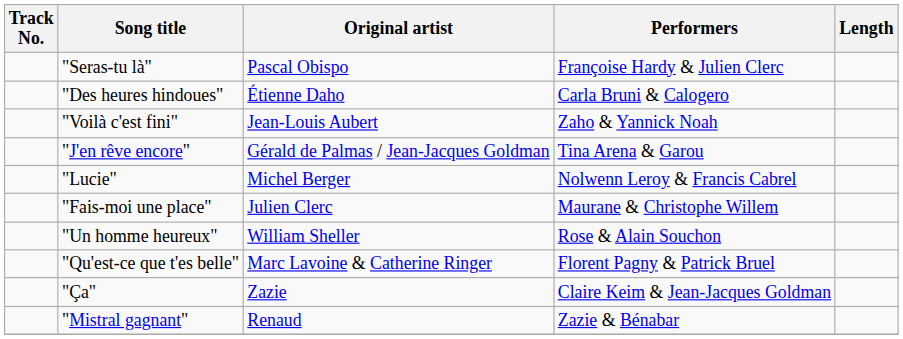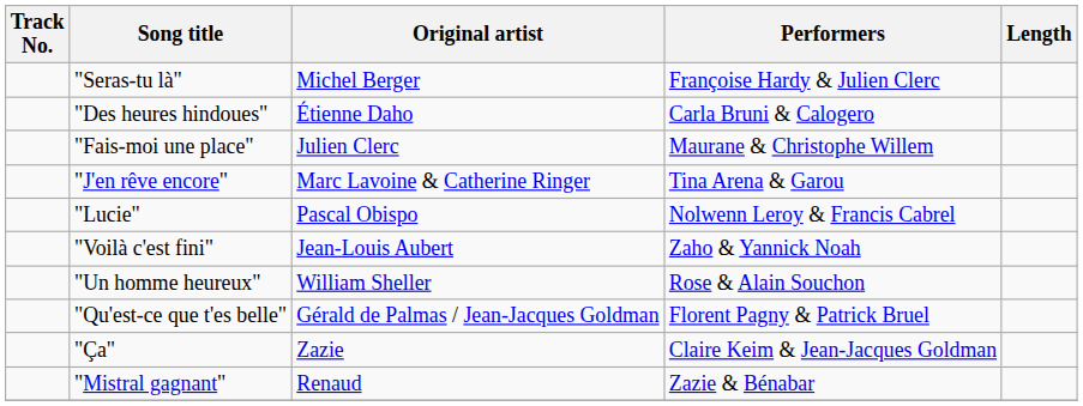 <table class="wikitable">
 <tr>
 <th>Track <br>No.</th>
 <th><strong>Song title</strong></th>
 <th>Original artist</th>
 <th><strong>Performers</strong></th>
 <th>Length</th>
 </tr>
 <tr>
 <td></td>
 <td>"Seras-tu là"</td>
-<td><a href='#'>Pascal Obispo</a></td>
+<td><a href='#'>Michel Berger</a></td>
 <td><a href='#'>Françoise Hardy</a> & <a href='#'>Julien Clerc</a></td>
 <td></td>
 </tr>
 <tr>
 <td></td>
 <td>"Des heures hindoues"</td>
 <td><a href='#'>Étienne Daho</a></td>
 <td><a href='#'>Carla Bruni</a> & <a href='#'>Calogero</a></td>
 <td></td>
 </tr>
 <tr>
 <td></td>
-<td>"Voilà c'est fini"</td>
-<td><a href='#'>Jean-Louis Aubert</a></td>
-<td><a href='#'>Zaho</a> & <a href='#'>Yannick Noah</a></td>
+<td>"Fais-moi une place"</td>
+<td><a href='#'>Julien Clerc</a></td>
+<td><a href='#'>Maurane</a> & <a href='#'>Christophe Willem</a></td>
 <td></td>
 </tr>
 <tr>
 <td></td>
 <td>"<a href='#'>J'en rêve encore</a>"</td>
-<td><a href='#'>Gérald de Palmas</a> / <a href='#'>Jean-Jacques Goldman</a></td>
+<td><a href='#'>Marc Lavoine</a> & <a href='#'>Catherine Ringer</a></td>
 <td><a href='#'>Tina Arena</a> & <a href='#'>Garou</a></td>
 <td></td>
 </tr>
 <tr>
 <td></td>
 <td>"Lucie"</td>
-<td><a href='#'>Michel Berger</a></td>
+<td><a href='#'>Pascal Obispo</a></td>
 <td><a href='#'>Nolwenn Leroy</a> & <a href='#'>Francis Cabrel</a></td>
 <td></td>
 </tr>
 <tr>
 <td></td>
-<td>"Fais-moi une place"</td>
-<td><a href='#'>Julien Clerc</a></td>
-<td><a href='#'>Maurane</a> & <a href='#'>Christophe Willem</a></td>
+<td>"Voilà c'est fini"</td>
+<td><a href='#'>Jean-Louis Aubert</a></td>
+<td><a href='#'>Zaho</a> & <a href='#'>Yannick Noah</a></td>
 <td></td>
 </tr>
 <tr>
 <td></td>
 <td>"Un homme heureux"</td>
 <td><a href='#'>William Sheller</a></td>
 <td><a href='#'>Rose</a> & <a href='#'>Alain Souchon</a></td>
 <td></td>
 </tr>
 <tr>
 <td></td>
 <td>"Qu'est-ce que t'es belle"</td>
-<td><a href='#'>Marc Lavoine</a> & <a href='#'>Catherine Ringer</a></td>
+<td><a href='#'>Gérald de Palmas</a> / <a href='#'>Jean-Jacques Goldman</a></td>
 <td><a href='#'>Florent Pagny</a> & <a href='#'>Patrick Bruel</a></td>
 <td></td>
 </tr>
 <tr>
 <td></td>
 <td>"Ça"</td>
 <td><a href='#'>Zazie</a></td>
 <td><a href='#'>Claire Keim</a> & <a href='#'>Jean-Jacques Goldman</a></td>
 <td></td>
 </tr>
 <tr>
 <td></td>
 <td>"<a href='#'>Mistral gagnant</a>"</td>
 <td><a href='#'>Renaud</a></td>
 <td><a href='#'>Zazie</a> & <a href='#'>Bénabar</a></td>
 <td></td>
 </tr>
 <tr>
 </tr>
 </table>
